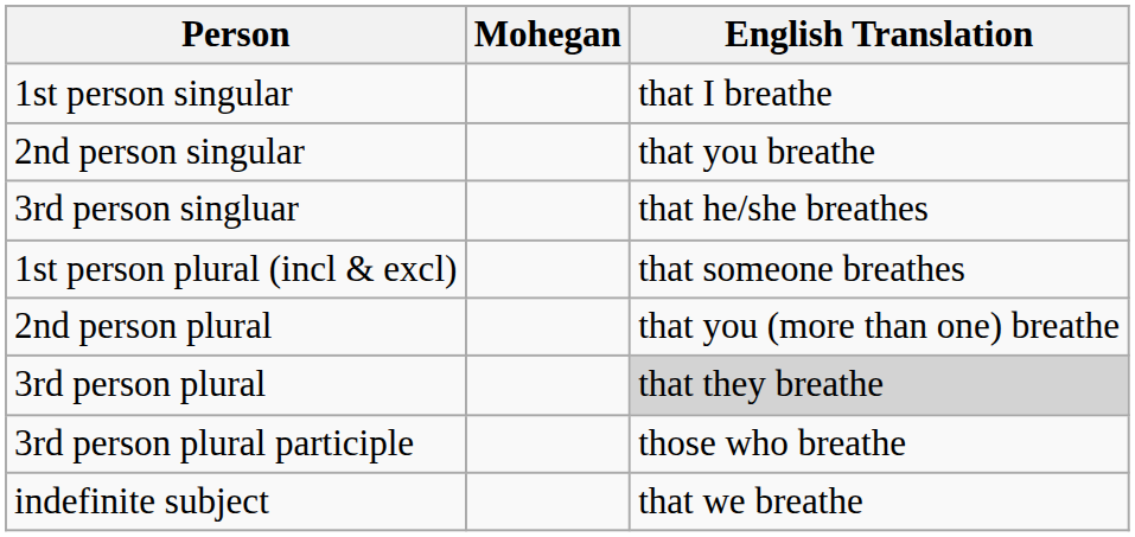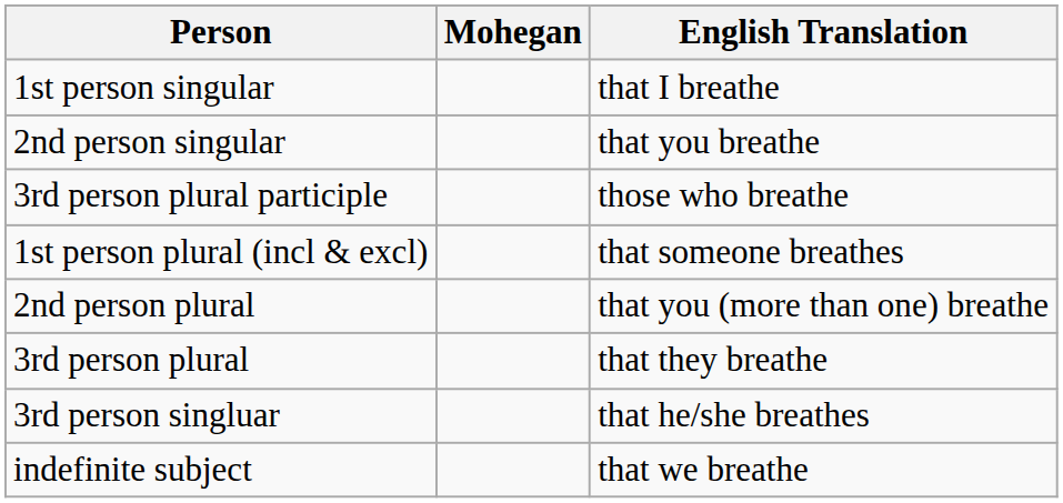 <table class="wikitable">
 <tr>
 <th>Person</th>
 <th>Mohegan</th>
 <th>English Translation</th>
 </tr>
 <tr>
 <td>1st person singular</td>
 <td></td>
 <td>that I breathe</td>
 </tr>
 <tr>
 <td>2nd person singular</td>
 <td></td>
 <td>that you breathe</td>
 </tr>
 <tr>
-<td>3rd person singluar</td>
+<td>3rd person plural participle</td>
 <td></td>
-<td>that he/she breathes</td>
+<td>those who breathe</td>
 </tr>
 <tr>
 <td>1st person plural (incl & excl)</td>
 <td></td>
 <td>that someone breathes</td>
 </tr>
 <tr>
 <td>2nd person plural</td>
 <td></td>
 <td>that you (more than one) breathe</td>
 </tr>
 <tr>
 <td>3rd person plural</td>
 <td></td>
-<td style="background: lightgrey;">that they breathe</td>
+<td>that they breathe</td>
 </tr>
 <tr>
-<td>3rd person plural participle</td>
+<td>3rd person singluar</td>
 <td></td>
-<td>those who breathe</td>
+<td>that he/she breathes</td>
 </tr>
 <tr>
 <td>indefinite subject</td>
 <td></td>
 <td>that we breathe</td>
 </tr>
 </table>
